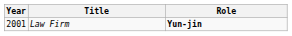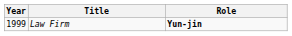 <table class="wikitable" style="width:450px">
 <tr>
 <th width=10>Year</th>
 <th>Title</th>
 <th>Role</th>
 </tr>
 <tr>
-<td>2001</td>
+<td>1999</td>
 <td><em>Law Firm</em></td>
 <td><strong>Yun-jin</strong></td>
 </tr>
 </table>
